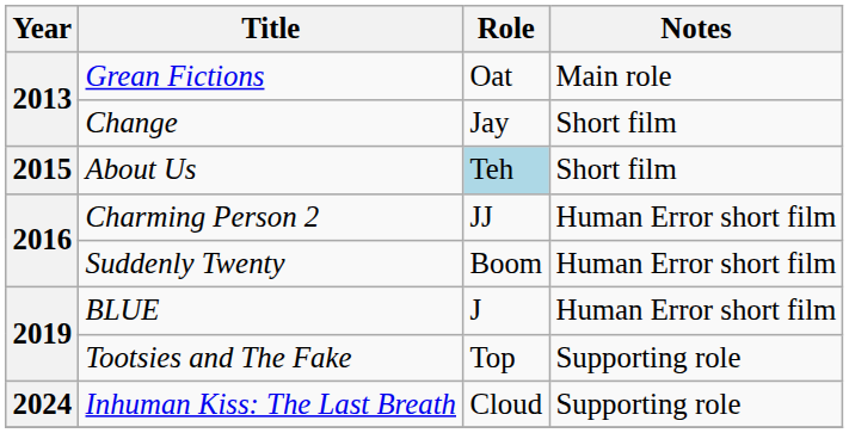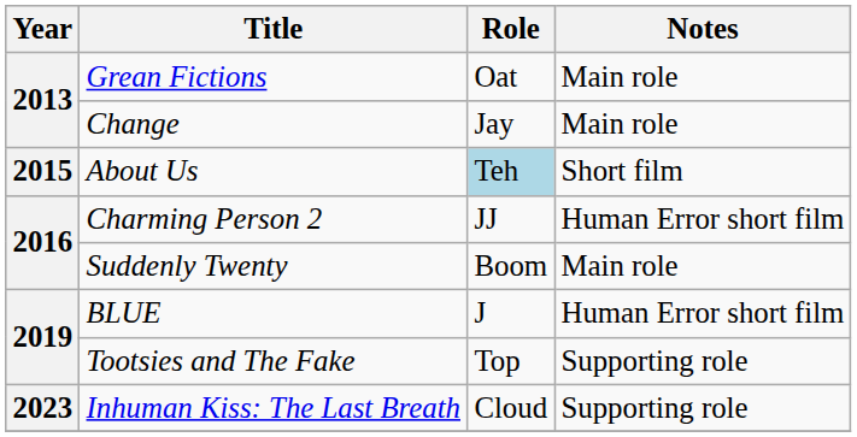 <table class="wikitable plainrowheaders sortable">
 <tr>
 <th scope="col">Year</th>
 <th scope="col">Title</th>
 <th scope="col">Role</th>
 <th class="unsortable">Notes</th>
 </tr>
 <tr>
 <th scope="row"; rowspan="2">2013</th>
 <td><em><a href='#'>Grean Fictions</a></em></td>
 <td>Oat</td>
 <td>Main role</td>
 </tr>
 <tr>
 <td><em>Change</em></td>
 <td>Jay</td>
-<td>Short film</td>
+<td>Main role</td>
 </tr>
 <tr>
 <th scope="row">2015</th>
 <td><em>About Us</em></td>
 <td style="background: lightblue;">Teh</td>
 <td>Short film</td>
 </tr>
 <tr>
 <th scope="row"; rowspan="2">2016</th>
 <td><em>Charming Person 2</em></td>
 <td>JJ</td>
 <td>Human Error short film</td>
 </tr>
 <tr>
 <td><em>Suddenly Twenty</em></td>
 <td>Boom</td>
-<td>Human Error short film</td>
+<td>Main role</td>
 </tr>
 <tr>
 <th scope="row"; rowspan="2">2019</th>
 <td><em>BLUE</em></td>
 <td>J</td>
 <td>Human Error short film</td>
 </tr>
 <tr>
 <td><em>Tootsies and The Fake</em></td>
 <td>Top</td>
 <td>Supporting role</td>
 </tr>
 <tr>
-<th scope="row">2024</th>
+<th scope="row">2023</th>
 <td><em><a href='#'>Inhuman Kiss: The Last Breath</a></em></td>
 <td>Cloud</td>
 <td>Supporting role</td>
 </tr>
 <tr>
 </tr>
 </table>
